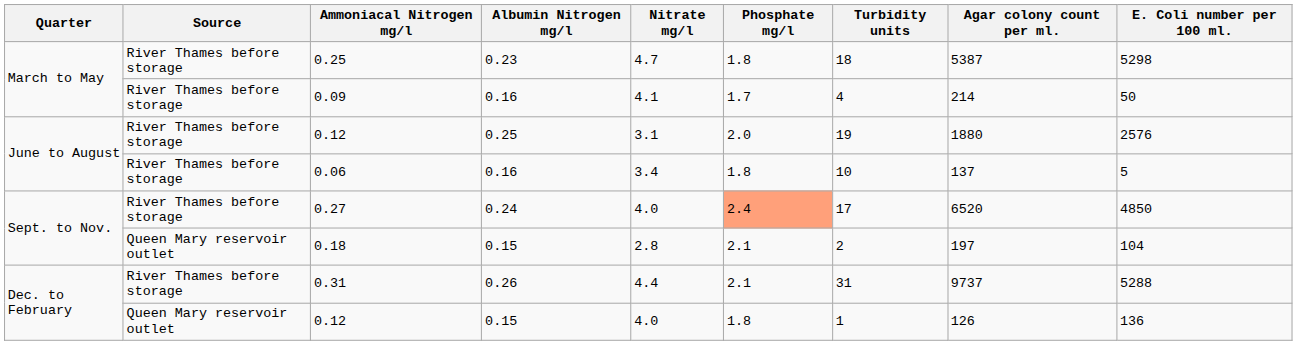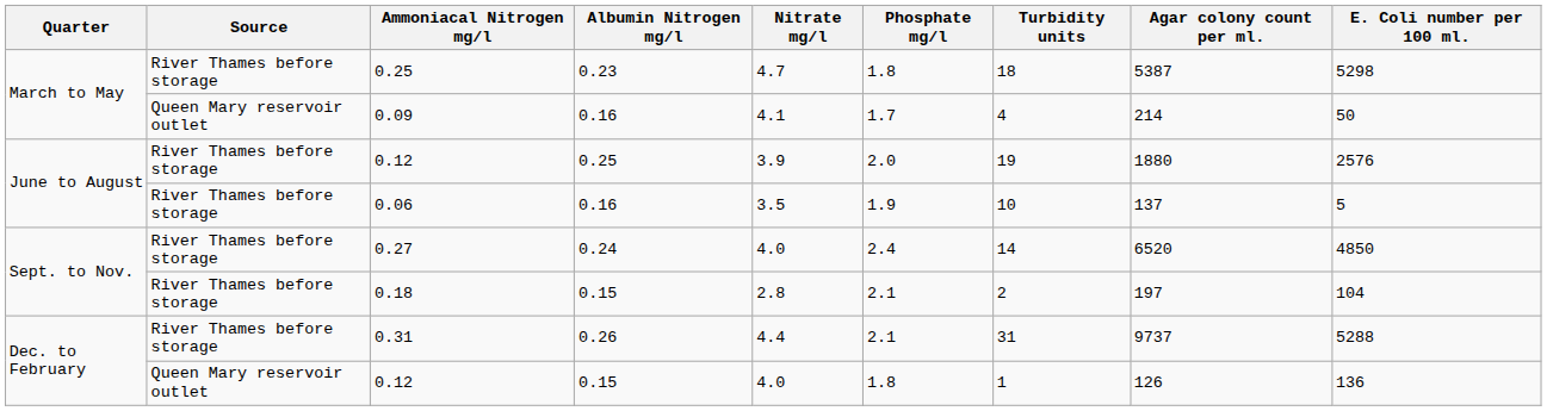 <table class="wikitable">
 <tr>
 <th>Quarter</th>
 <th>Source</th>
 <th>Ammoniacal Nitrogen mg/l</th>
 <th>Albumin Nitrogen mg/l</th>
 <th>Nitrate mg/l</th>
 <th>Phosphate mg/l</th>
 <th>Turbidity units</th>
 <th>Agar colony count  per ml.</th>
 <th>E. Coli number per  100 ml.</th>
 </tr>
 <tr>
 <td rowspan="2">March to May</td>
 <td>River Thames  before storage</td>
 <td>0.25</td>
 <td>0.23</td>
 <td>4.7</td>
 <td>1.8</td>
 <td>18</td>
 <td>5387</td>
 <td>5298</td>
 </tr>
 <tr>
-<td>River Thames before  storage</td>
+<td>Queen Mary  reservoir outlet</td>
 <td>0.09</td>
 <td>0.16</td>
 <td>4.1</td>
 <td>1.7</td>
 <td>4</td>
 <td>214</td>
 <td>50</td>
 </tr>
 <tr>
 <td rowspan="2">June to  August</td>
 <td>River Thames before  storage</td>
 <td>0.12</td>
 <td>0.25</td>
-<td>3.1</td>
+<td>3.9</td>
 <td>2.0</td>
 <td>19</td>
 <td>1880</td>
 <td>2576</td>
 </tr>
 <tr>
 <td>River Thames before  storage</td>
 <td>0.06</td>
 <td>0.16</td>
-<td>3.4</td>
-<td>1.8</td>
+<td>3.5</td>
+<td>1.9</td>
 <td>10</td>
 <td>137</td>
 <td>5</td>
 </tr>
 <tr>
 <td rowspan="2">Sept. to Nov.</td>
 <td>River Thames before  storage</td>
 <td>0.27</td>
 <td>0.24</td>
 <td>4.0</td>
-<td style="background: lightsalmon;">2.4</td>
-<td>17</td>
+<td>2.4</td>
+<td>14</td>
 <td>6520</td>
 <td>4850</td>
 </tr>
 <tr>
-<td>Queen Mary reservoir  outlet</td>
+<td>River Thames before  storage</td>
 <td>0.18</td>
 <td>0.15</td>
 <td>2.8</td>
 <td>2.1</td>
 <td>2</td>
 <td>197</td>
 <td>104</td>
 </tr>
 <tr>
 <td rowspan="2">Dec. to February</td>
 <td>River Thames before  storage</td>
 <td>0.31</td>
 <td>0.26</td>
 <td>4.4</td>
 <td>2.1</td>
 <td>31</td>
 <td>9737</td>
 <td>5288</td>
 </tr>
 <tr>
 <td>Queen Mary reservoir  outlet</td>
 <td>0.12</td>
 <td>0.15</td>
 <td>4.0</td>
 <td>1.8</td>
 <td>1</td>
 <td>126</td>
 <td>136</td>
 </tr>
 </table>
